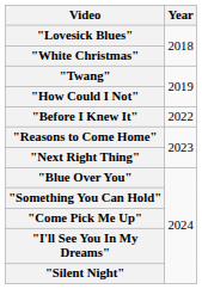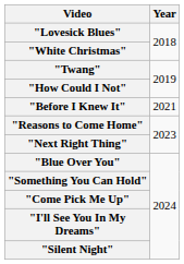 <table class="wikitable plainrowheaders">
 <tr>
 <th style="width:12em;">Video</th>
 <th>Year</th>
 </tr>
 <tr>
 <th scope="row">"Lovesick Blues"</th>
 <td rowspan="2">2018</td>
 </tr>
 <tr>
 <th scope="row">"White Christmas"</th>
 </tr>
 <tr>
 <th scope="row">"Twang"</th>
 <td rowspan="2">2019</td>
 </tr>
 <tr>
 <th scope="row">"How Could I Not"</th>
 </tr>
 <tr>
 <th scope="row">"Before I Knew It"</th>
-<td>2022</td>
+<td>2021</td>
 </tr>
 <tr>
 <th scope="row">"Reasons to Come Home"</th>
 <td rowspan="2">2023</td>
 </tr>
 <tr>
 <th scope="row">"Next Right Thing"</th>
 </tr>
 <tr>
 <th scope="row">"Blue Over You"</th>
 <td rowspan="5">2024</td>
 </tr>
 <tr>
 <th scope="row">"Something You Can Hold"</th>
 </tr>
 <tr>
 <th scope="row">"Come Pick Me Up"</th>
 </tr>
 <tr>
 <th scope="row">"I'll See You In My Dreams"</th>
 </tr>
 <tr>
 <th scope="row">"Silent Night"</th>
 </tr>
 </table>
